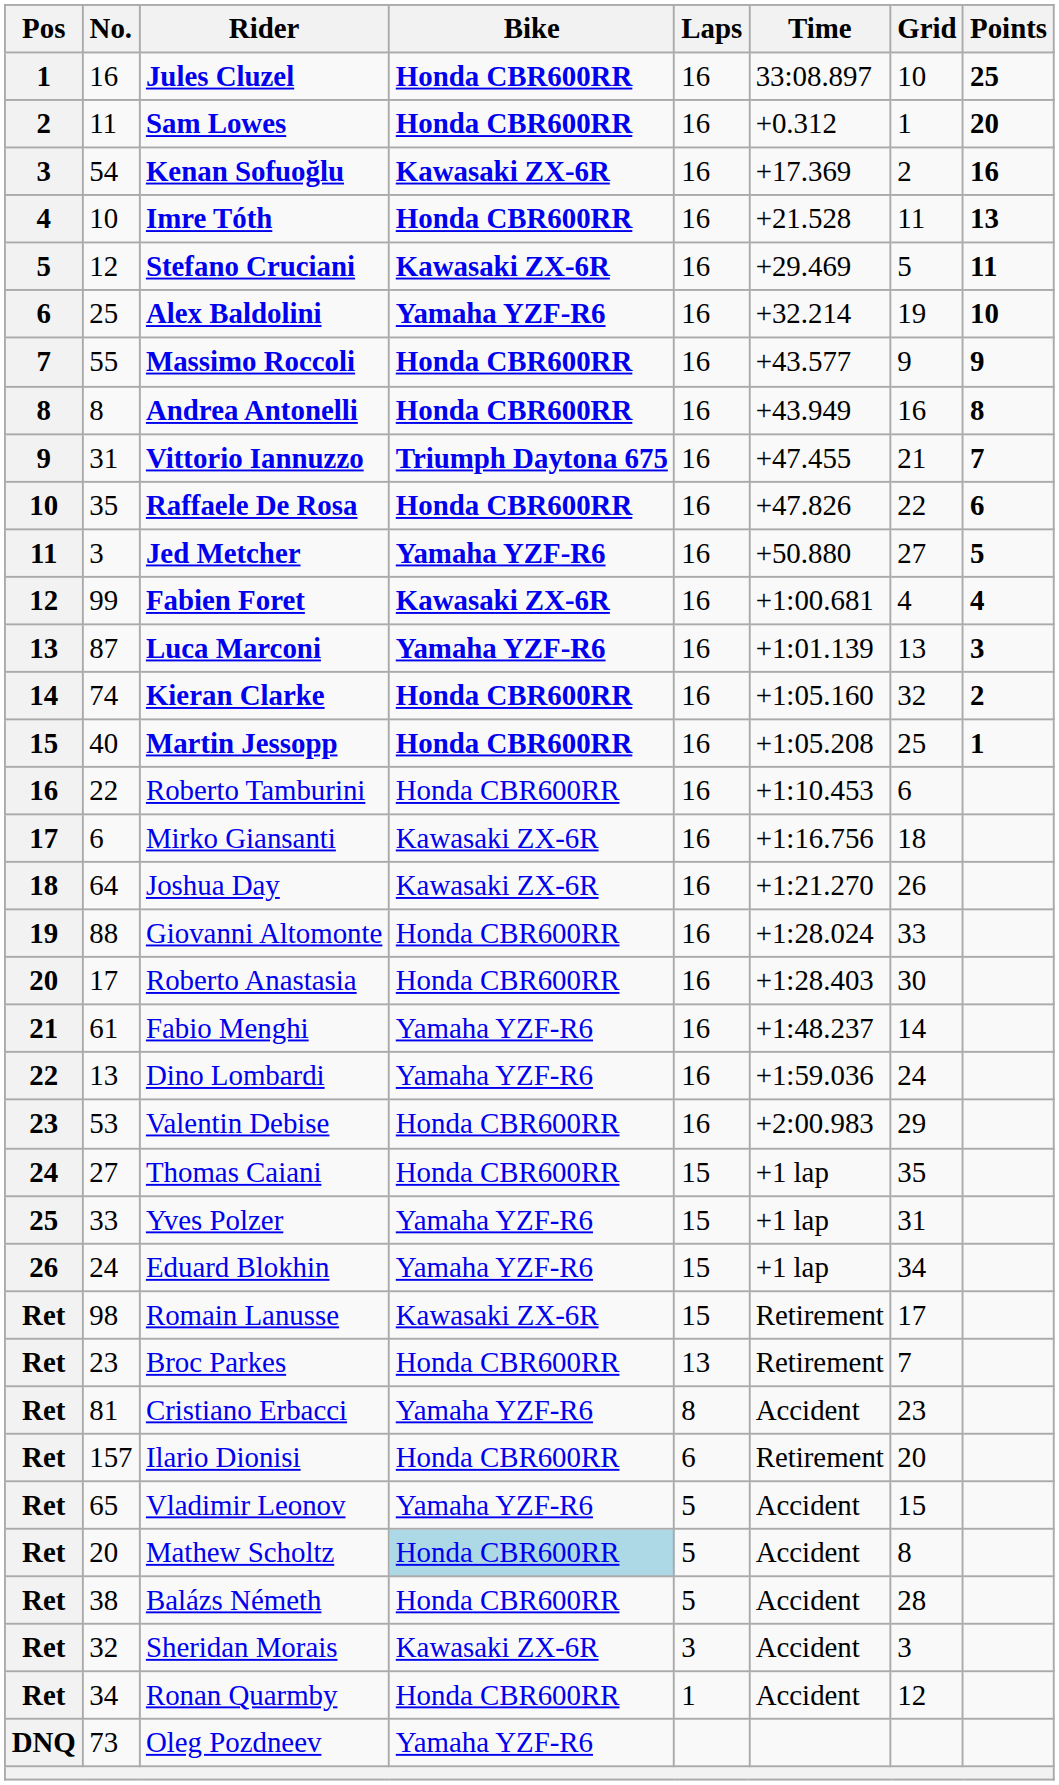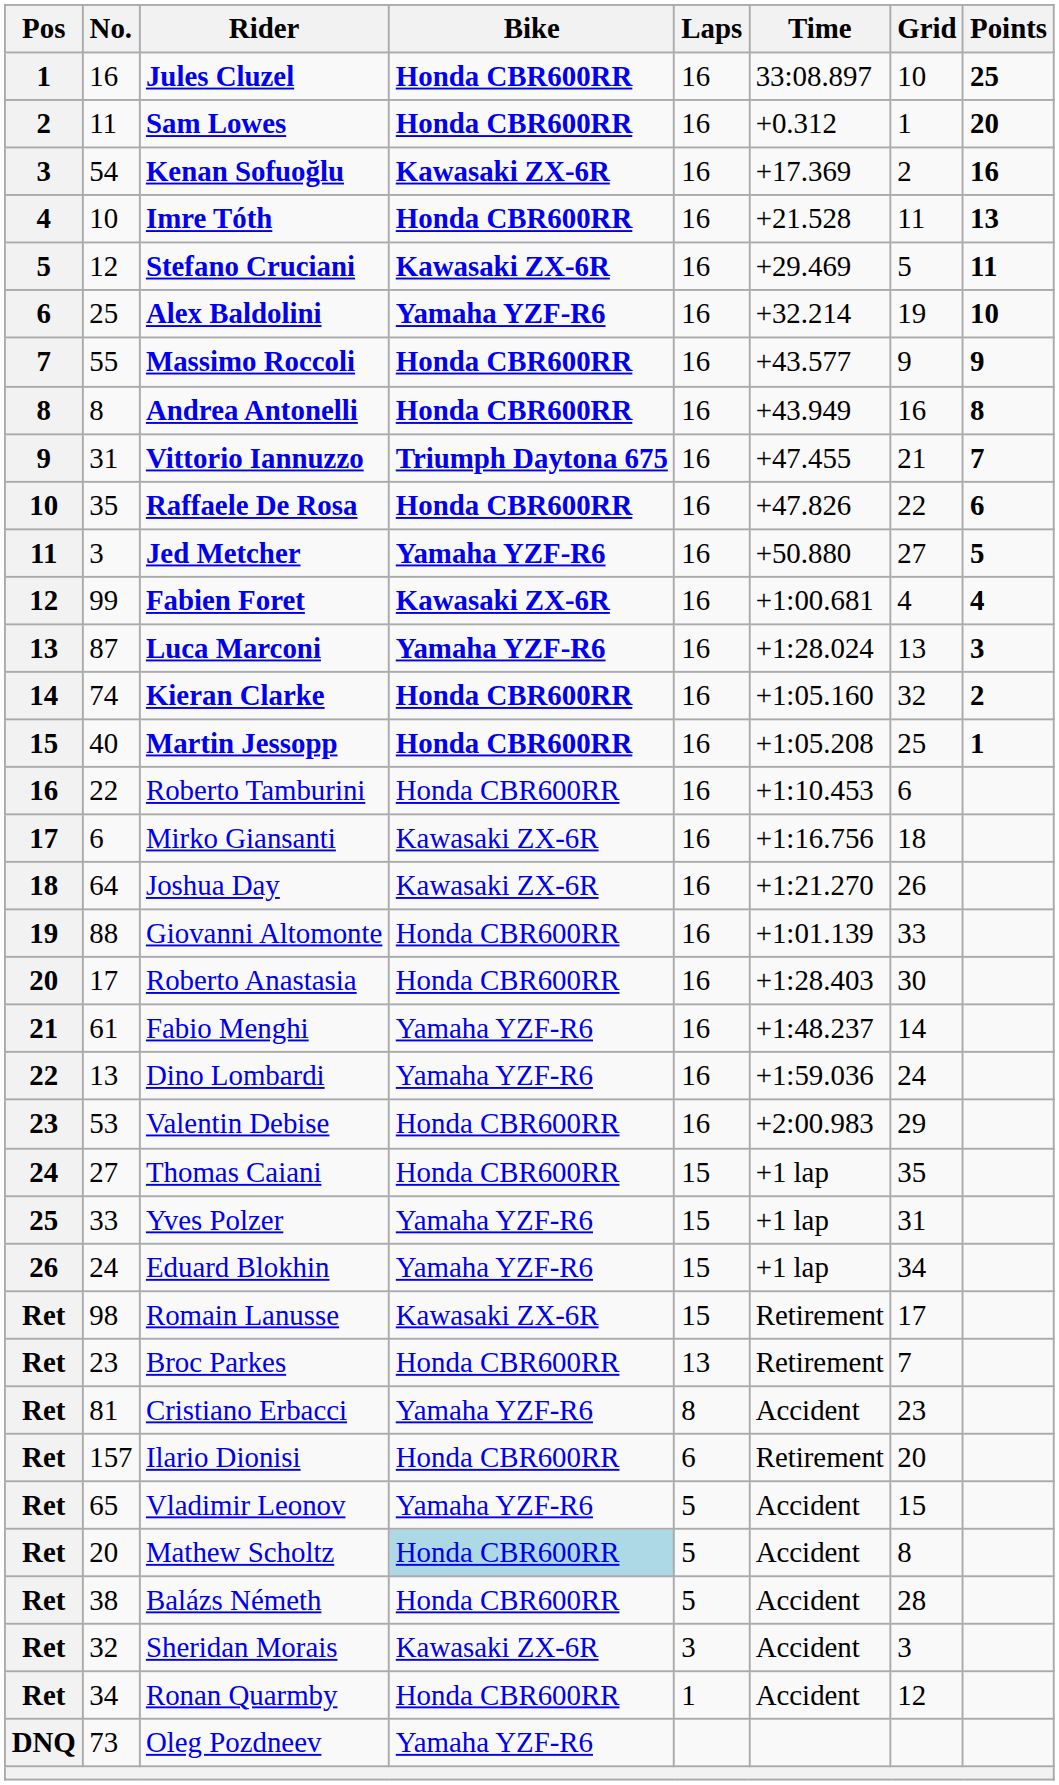 <table class="wikitable" style="font-size: 95%;">
 <tr>
 <th>Pos</th>
 <th>No.</th>
 <th>Rider</th>
 <th>Bike</th>
 <th>Laps</th>
 <th>Time</th>
 <th>Grid</th>
 <th>Points</th>
 </tr>
 <tr>
 <th>1</th>
 <td>16</td>
 <td> <strong><a href='#'>Jules Cluzel</a></strong></td>
 <td><strong><a href='#'>Honda CBR600RR</a></strong></td>
 <td>16</td>
 <td>33:08.897</td>
 <td>10</td>
 <td><strong>25</strong></td>
 </tr>
 <tr>
 <th>2</th>
 <td>11</td>
 <td> <strong><a href='#'>Sam Lowes</a></strong></td>
 <td><strong><a href='#'>Honda CBR600RR</a></strong></td>
 <td>16</td>
 <td>+0.312</td>
 <td>1</td>
 <td><strong>20</strong></td>
 </tr>
 <tr>
 <th>3</th>
 <td>54</td>
 <td> <strong><a href='#'>Kenan Sofuoğlu</a></strong></td>
 <td><strong><a href='#'>Kawasaki ZX-6R</a></strong></td>
 <td>16</td>
 <td>+17.369</td>
 <td>2</td>
 <td><strong>16</strong></td>
 </tr>
 <tr>
 <th>4</th>
 <td>10</td>
 <td> <strong><a href='#'>Imre Tóth</a></strong></td>
 <td><strong><a href='#'>Honda CBR600RR</a></strong></td>
 <td>16</td>
 <td>+21.528</td>
 <td>11</td>
 <td><strong>13</strong></td>
 </tr>
 <tr>
 <th>5</th>
 <td>12</td>
 <td> <strong><a href='#'>Stefano Cruciani</a></strong></td>
 <td><strong><a href='#'>Kawasaki ZX-6R</a></strong></td>
 <td>16</td>
 <td>+29.469</td>
 <td>5</td>
 <td><strong>11</strong></td>
 </tr>
 <tr>
 <th>6</th>
 <td>25</td>
 <td> <strong><a href='#'>Alex Baldolini</a></strong></td>
 <td><strong><a href='#'>Yamaha YZF-R6</a></strong></td>
 <td>16</td>
 <td>+32.214</td>
 <td>19</td>
 <td><strong>10</strong></td>
 </tr>
 <tr>
 <th>7</th>
 <td>55</td>
 <td> <strong><a href='#'>Massimo Roccoli</a></strong></td>
 <td><strong><a href='#'>Honda CBR600RR</a></strong></td>
 <td>16</td>
 <td>+43.577</td>
 <td>9</td>
 <td><strong>9</strong></td>
 </tr>
 <tr>
 <th>8</th>
 <td>8</td>
 <td> <strong><a href='#'>Andrea Antonelli</a></strong></td>
 <td><strong><a href='#'>Honda CBR600RR</a></strong></td>
 <td>16</td>
 <td>+43.949</td>
 <td>16</td>
 <td><strong>8</strong></td>
 </tr>
 <tr>
 <th>9</th>
 <td>31</td>
 <td> <strong><a href='#'>Vittorio Iannuzzo</a></strong></td>
 <td><strong><a href='#'>Triumph Daytona 675</a></strong></td>
 <td>16</td>
 <td>+47.455</td>
 <td>21</td>
 <td><strong>7</strong></td>
 </tr>
 <tr>
 <th>10</th>
 <td>35</td>
 <td> <strong><a href='#'>Raffaele De Rosa</a></strong></td>
 <td><strong><a href='#'>Honda CBR600RR</a></strong></td>
 <td>16</td>
 <td>+47.826</td>
 <td>22</td>
 <td><strong>6</strong></td>
 </tr>
 <tr>
 <th>11</th>
 <td>3</td>
 <td> <strong><a href='#'>Jed Metcher</a></strong></td>
 <td><strong><a href='#'>Yamaha YZF-R6</a></strong></td>
 <td>16</td>
 <td>+50.880</td>
 <td>27</td>
 <td><strong>5</strong></td>
 </tr>
 <tr>
 <th>12</th>
 <td>99</td>
 <td> <strong><a href='#'>Fabien Foret</a></strong></td>
 <td><strong><a href='#'>Kawasaki ZX-6R</a></strong></td>
 <td>16</td>
 <td>+1:00.681</td>
 <td>4</td>
 <td><strong>4</strong></td>
 </tr>
 <tr>
 <th>13</th>
 <td>87</td>
 <td> <strong><a href='#'>Luca Marconi</a></strong></td>
 <td><strong><a href='#'>Yamaha YZF-R6</a></strong></td>
 <td>16</td>
-<td>+1:01.139</td>
+<td>+1:28.024</td>
 <td>13</td>
 <td><strong>3</strong></td>
 </tr>
 <tr>
 <th>14</th>
 <td>74</td>
 <td> <strong><a href='#'>Kieran Clarke</a></strong></td>
 <td><strong><a href='#'>Honda CBR600RR</a></strong></td>
 <td>16</td>
 <td>+1:05.160</td>
 <td>32</td>
 <td><strong>2</strong></td>
 </tr>
 <tr>
 <th>15</th>
 <td>40</td>
 <td> <strong><a href='#'>Martin Jessopp</a></strong></td>
 <td><strong><a href='#'>Honda CBR600RR</a></strong></td>
 <td>16</td>
 <td>+1:05.208</td>
 <td>25</td>
 <td><strong>1</strong></td>
 </tr>
 <tr>
 <th>16</th>
 <td>22</td>
 <td> <a href='#'>Roberto Tamburini</a></td>
 <td><a href='#'>Honda CBR600RR</a></td>
 <td>16</td>
 <td>+1:10.453</td>
 <td>6</td>
 <td></td>
 </tr>
 <tr>
 <th>17</th>
 <td>6</td>
 <td> <a href='#'>Mirko Giansanti</a></td>
 <td><a href='#'>Kawasaki ZX-6R</a></td>
 <td>16</td>
 <td>+1:16.756</td>
 <td>18</td>
 <td></td>
 </tr>
 <tr>
 <th>18</th>
 <td>64</td>
 <td> <a href='#'>Joshua Day</a></td>
 <td><a href='#'>Kawasaki ZX-6R</a></td>
 <td>16</td>
 <td>+1:21.270</td>
 <td>26</td>
 <td></td>
 </tr>
 <tr>
 <th>19</th>
 <td>88</td>
 <td> <a href='#'>Giovanni Altomonte</a></td>
 <td><a href='#'>Honda CBR600RR</a></td>
 <td>16</td>
-<td>+1:28.024</td>
+<td>+1:01.139</td>
 <td>33</td>
 <td></td>
 </tr>
 <tr>
 <th>20</th>
 <td>17</td>
 <td> <a href='#'>Roberto Anastasia</a></td>
 <td><a href='#'>Honda CBR600RR</a></td>
 <td>16</td>
 <td>+1:28.403</td>
 <td>30</td>
 <td></td>
 </tr>
 <tr>
 <th>21</th>
 <td>61</td>
 <td> <a href='#'>Fabio Menghi</a></td>
 <td><a href='#'>Yamaha YZF-R6</a></td>
 <td>16</td>
 <td>+1:48.237</td>
 <td>14</td>
 <td></td>
 </tr>
 <tr>
 <th>22</th>
 <td>13</td>
 <td> <a href='#'>Dino Lombardi</a></td>
 <td><a href='#'>Yamaha YZF-R6</a></td>
 <td>16</td>
 <td>+1:59.036</td>
 <td>24</td>
 <td></td>
 </tr>
 <tr>
 <th>23</th>
 <td>53</td>
 <td> <a href='#'>Valentin Debise</a></td>
 <td><a href='#'>Honda CBR600RR</a></td>
 <td>16</td>
 <td>+2:00.983</td>
 <td>29</td>
 <td></td>
 </tr>
 <tr>
 <th>24</th>
 <td>27</td>
 <td> <a href='#'>Thomas Caiani</a></td>
 <td><a href='#'>Honda CBR600RR</a></td>
 <td>15</td>
 <td>+1 lap</td>
 <td>35</td>
 <td></td>
 </tr>
 <tr>
 <th>25</th>
 <td>33</td>
 <td> <a href='#'>Yves Polzer</a></td>
 <td><a href='#'>Yamaha YZF-R6</a></td>
 <td>15</td>
 <td>+1 lap</td>
 <td>31</td>
 <td></td>
 </tr>
 <tr>
 <th>26</th>
 <td>24</td>
 <td> <a href='#'>Eduard Blokhin</a></td>
 <td><a href='#'>Yamaha YZF-R6</a></td>
 <td>15</td>
 <td>+1 lap</td>
 <td>34</td>
 <td></td>
 </tr>
 <tr>
 <th>Ret</th>
 <td>98</td>
 <td> <a href='#'>Romain Lanusse</a></td>
 <td><a href='#'>Kawasaki ZX-6R</a></td>
 <td>15</td>
 <td>Retirement</td>
 <td>17</td>
 <td></td>
 </tr>
 <tr>
 <th>Ret</th>
 <td>23</td>
 <td> <a href='#'>Broc Parkes</a></td>
 <td><a href='#'>Honda CBR600RR</a></td>
 <td>13</td>
 <td>Retirement</td>
 <td>7</td>
 <td></td>
 </tr>
 <tr>
 <th>Ret</th>
 <td>81</td>
 <td> <a href='#'>Cristiano Erbacci</a></td>
 <td><a href='#'>Yamaha YZF-R6</a></td>
 <td>8</td>
 <td>Accident</td>
 <td>23</td>
 <td></td>
 </tr>
 <tr>
 <th>Ret</th>
 <td>157</td>
 <td> <a href='#'>Ilario Dionisi</a></td>
 <td><a href='#'>Honda CBR600RR</a></td>
 <td>6</td>
 <td>Retirement</td>
 <td>20</td>
 <td></td>
 </tr>
 <tr>
 <th>Ret</th>
 <td>65</td>
 <td> <a href='#'>Vladimir Leonov</a></td>
 <td><a href='#'>Yamaha YZF-R6</a></td>
 <td>5</td>
 <td>Accident</td>
 <td>15</td>
 <td></td>
 </tr>
 <tr>
 <th>Ret</th>
 <td>20</td>
 <td> <a href='#'>Mathew Scholtz</a></td>
 <td style="background: lightblue;"><a href='#'>Honda CBR600RR</a></td>
 <td>5</td>
 <td>Accident</td>
 <td>8</td>
 <td></td>
 </tr>
 <tr>
 <th>Ret</th>
 <td>38</td>
 <td> <a href='#'>Balázs Németh</a></td>
 <td><a href='#'>Honda CBR600RR</a></td>
 <td>5</td>
 <td>Accident</td>
 <td>28</td>
 <td></td>
 </tr>
 <tr>
 <th>Ret</th>
 <td>32</td>
 <td> <a href='#'>Sheridan Morais</a></td>
 <td><a href='#'>Kawasaki ZX-6R</a></td>
 <td>3</td>
 <td>Accident</td>
 <td>3</td>
 <td></td>
 </tr>
 <tr>
 <th>Ret</th>
 <td>34</td>
 <td> <a href='#'>Ronan Quarmby</a></td>
 <td><a href='#'>Honda CBR600RR</a></td>
 <td>1</td>
 <td>Accident</td>
 <td>12</td>
 <td></td>
 </tr>
 <tr>
 <th>DNQ</th>
 <td>73</td>
 <td> <a href='#'>Oleg Pozdneev</a></td>
 <td><a href='#'>Yamaha YZF-R6</a></td>
 <td></td>
 <td></td>
 <td></td>
 <td></td>
 </tr>
 <tr>
 <th colspan=8></th>
 </tr>
 </table>
